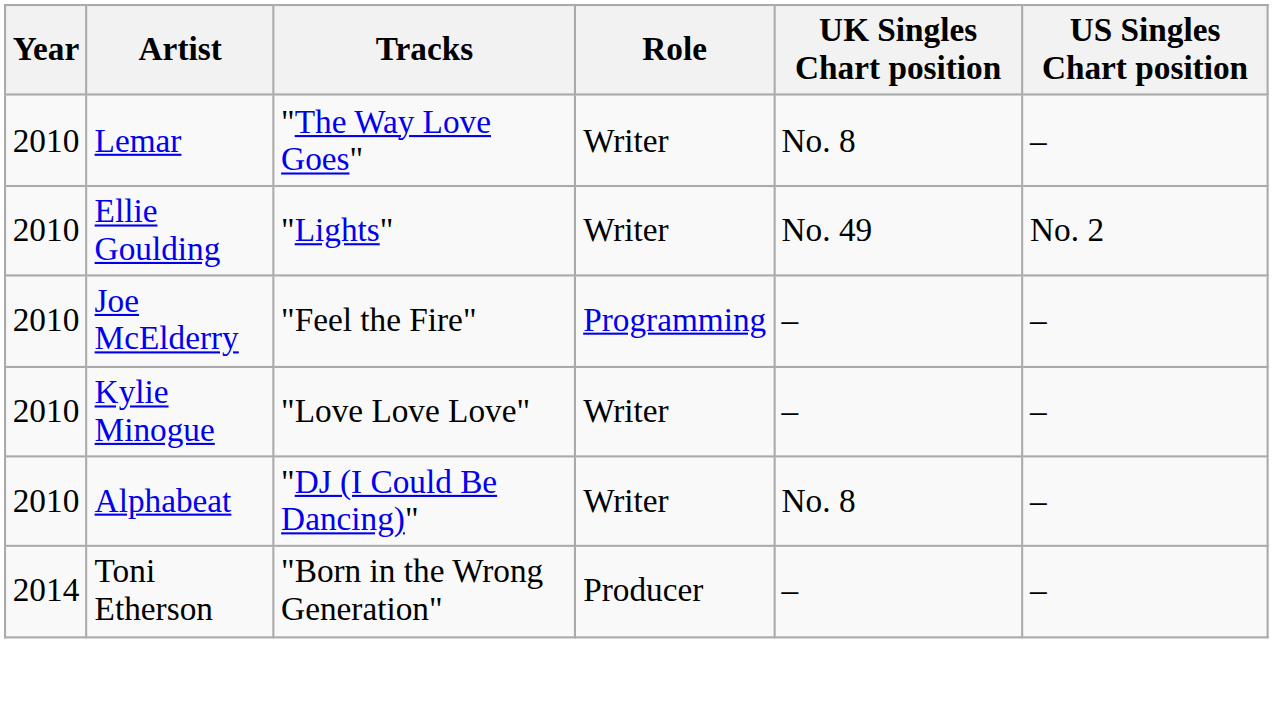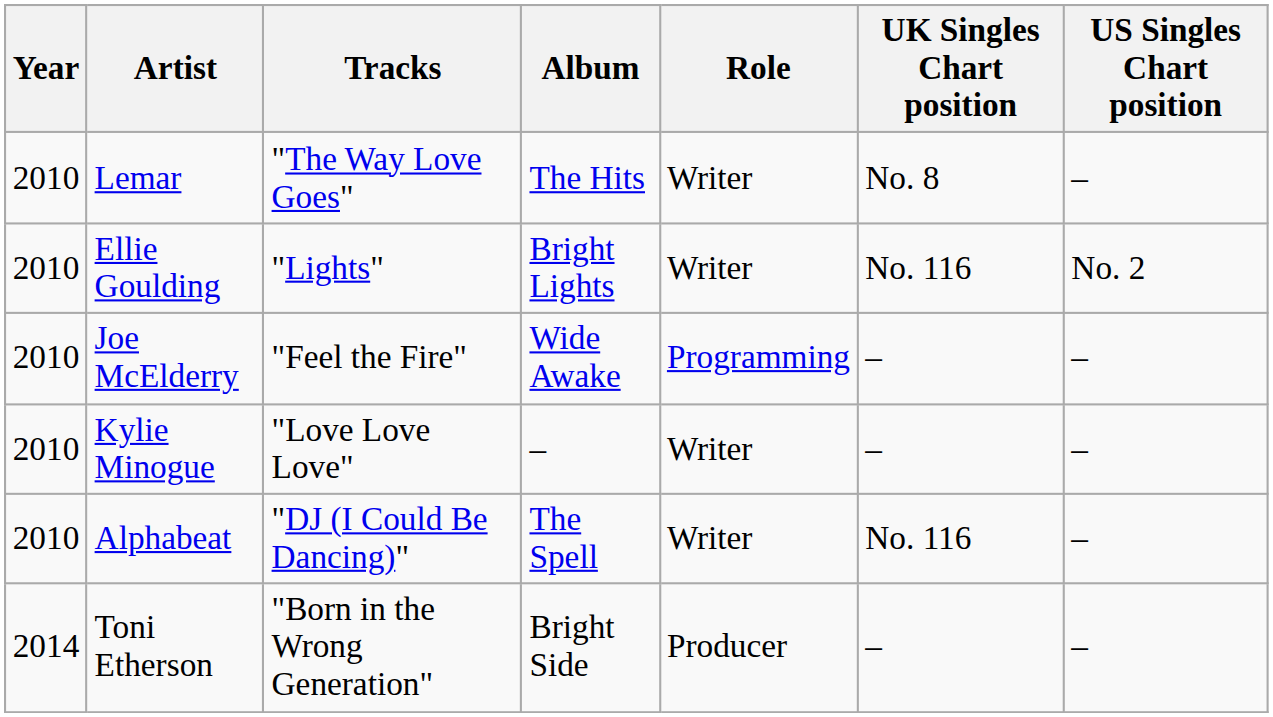 <table class="wikitable" border="1">
 <tr>
 <th>Year</th>
 <th>Artist</th>
 <th>Tracks</th>
+<th>Album</th>
 <th>Role</th>
 <th>UK Singles Chart position</th>
 <th>US Singles Chart position</th>
 </tr>
 <tr>
 <td>2010</td>
 <td><a href='#'>Lemar</a></td>
 <td>"<a href='#'>The Way Love Goes</a>"</td>
+<td><a href='#'>The Hits</a></td>
 <td>Writer</td>
 <td>No. 8</td>
 <td>–</td>
 </tr>
 <tr>
 <td>2010</td>
 <td><a href='#'>Ellie Goulding</a></td>
 <td>"<a href='#'>Lights</a>"</td>
+<td><a href='#'>Bright Lights</a></td>
 <td>Writer</td>
-<td>No. 49</td>
+<td>No. 116</td>
 <td>No. 2</td>
 </tr>
 <tr>
 <td>2010</td>
 <td><a href='#'>Joe McElderry</a></td>
 <td>"Feel the Fire"</td>
+<td><a href='#'>Wide Awake</a></td>
 <td><a href='#'>Programming</a></td>
 <td>–</td>
 <td>–</td>
 </tr>
 <tr>
 <td>2010</td>
 <td><a href='#'>Kylie Minogue</a></td>
 <td>"Love Love Love"</td>
+<td>–</td>
 <td>Writer</td>
 <td>–</td>
 <td>–</td>
 </tr>
 <tr>
 <td>2010</td>
 <td><a href='#'>Alphabeat</a></td>
 <td>"<a href='#'>DJ (I Could Be Dancing)</a>"</td>
+<td><a href='#'>The Spell</a></td>
 <td>Writer</td>
-<td>No. 8</td>
+<td>No. 116</td>
 <td>–</td>
 </tr>
 <tr>
 <td>2014</td>
 <td>Toni Etherson</td>
 <td>"Born in the Wrong Generation"</td>
+<td>Bright Side</td>
 <td>Producer</td>
 <td>–</td>
 <td>–</td>
 </tr>
 </table>
